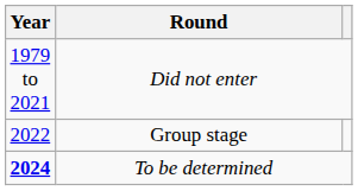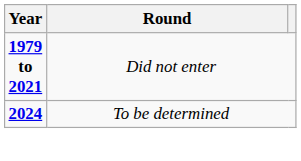 <table class="wikitable" style="text-align: center; font-size:90%">
 <tr>
 <th>Year</th>
 <th style="width:200px">Round</th>
 <th></th>
 </tr>
 <tr>
-<td><a href='#'>1979</a><br>to<br><a href='#'>2021</a></td>
+<td><strong><a href='#'>1979</a><br>to<br><a href='#'>2021</a></strong></td>
 <td colspan="2"><em>Did not enter</em></td>
-</tr>
-<tr>
-<td><a href='#'>2022</a></td>
-<td>Group stage</td>
-<td></td>
 </tr>
 <tr>
 <td><strong><a href='#'>2024</a></strong></td>
 <td colspan="2"><em>To be determined</em></td>
 </tr>
 </table>
